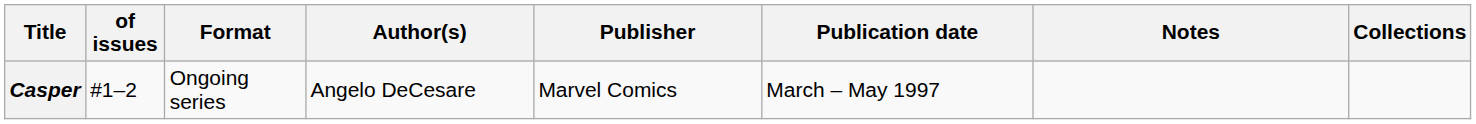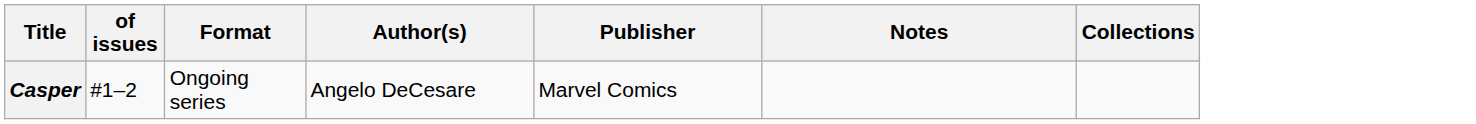 <table class="wikitable">
 <tr>
 <th>Title</th>
 <th style="width:40pt"> of issues</th>
 <th style="width:75pt">Format</th>
 <th style="width:125pt">Author(s)</th>
 <th style="width:125pt">Publisher</th>
-<th style="width:150pt">Publication date</th>
 <th style="width:175pt">Notes</th>
 <th>Collections</th>
 </tr>
 <tr>
 <th><em>Casper</em></th>
 <td>#1–2</td>
 <td>Ongoing series</td>
 <td>Angelo DeCesare</td>
 <td>Marvel Comics</td>
-<td>March – May 1997</td>
 <td></td>
 <td></td>
 </tr>
 </table>
